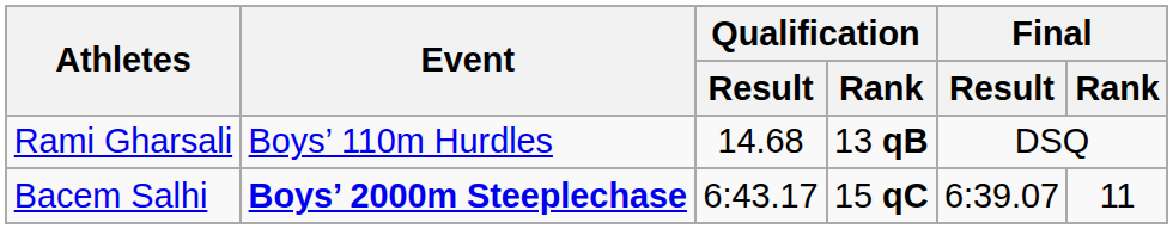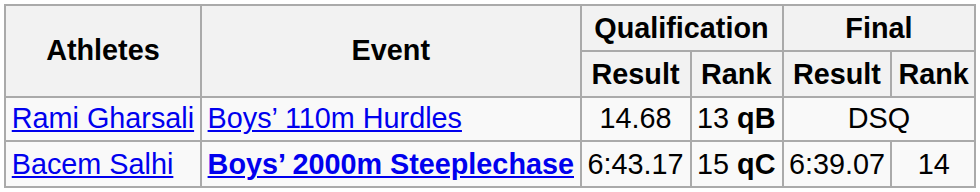 <table class="wikitable" border="1" style="font-size:90%">
 <tr>
 <th rowspan=2>Athletes</th>
 <th rowspan=2>Event</th>
 <th colspan=2>Qualification</th>
 <th colspan=2>Final</th>
 </tr>
 <tr>
 <th>Result</th>
 <th>Rank</th>
 <th>Result</th>
 <th>Rank</th>
 </tr>
 <tr>
 <td><a href='#'>Rami Gharsali</a></td>
 <td><a href='#'>Boys’ 110m Hurdles</a></td>
 <td align=center>14.68</td>
 <td align=center>13 <strong>qB</strong></td>
 <td align=center colspan=2>DSQ</td>
 </tr>
 <tr>
 <td><a href='#'>Bacem Salhi</a></td>
 <td><strong><a href='#'>Boys’ 2000m Steeplechase</a></strong></td>
 <td align=center>6:43.17</td>
 <td align=center>15 <strong>qC</strong></td>
 <td align=center>6:39.07</td>
-<td align=center>11</td>
+<td align=center>14</td>
 </tr>
 </table>
